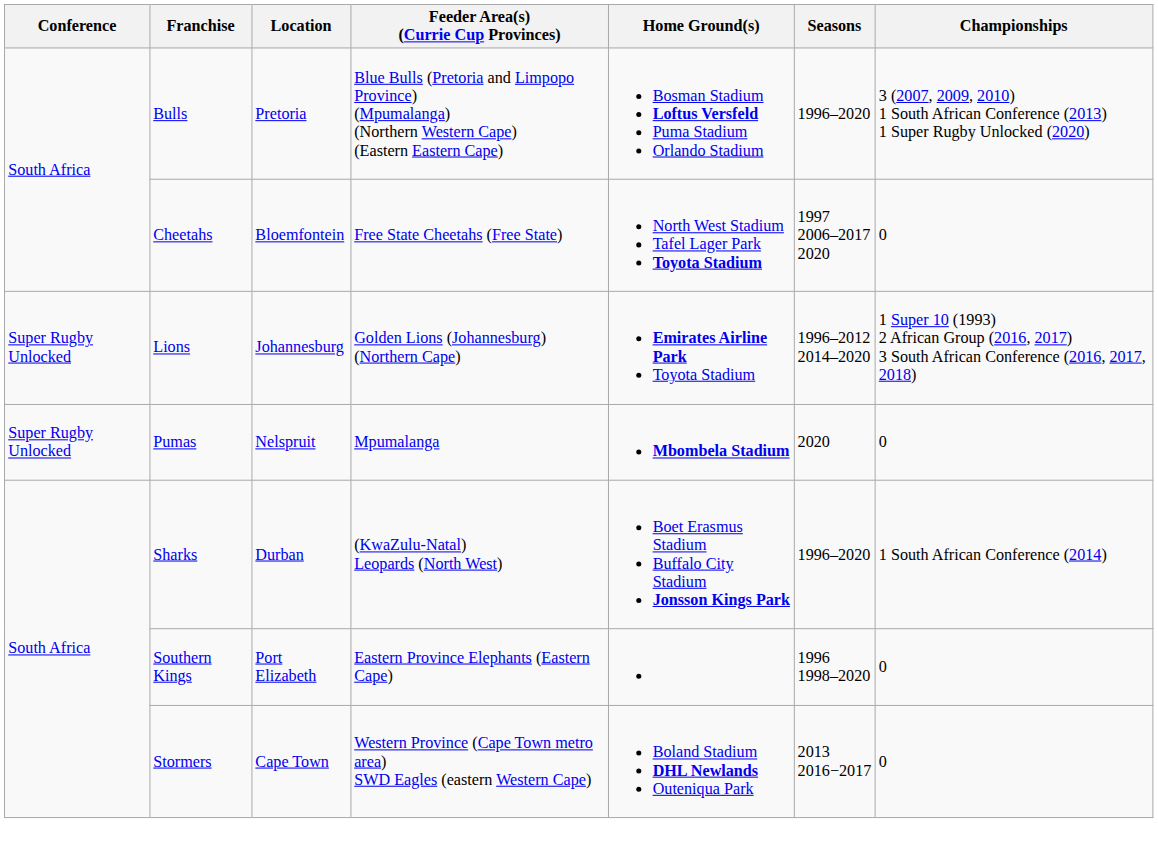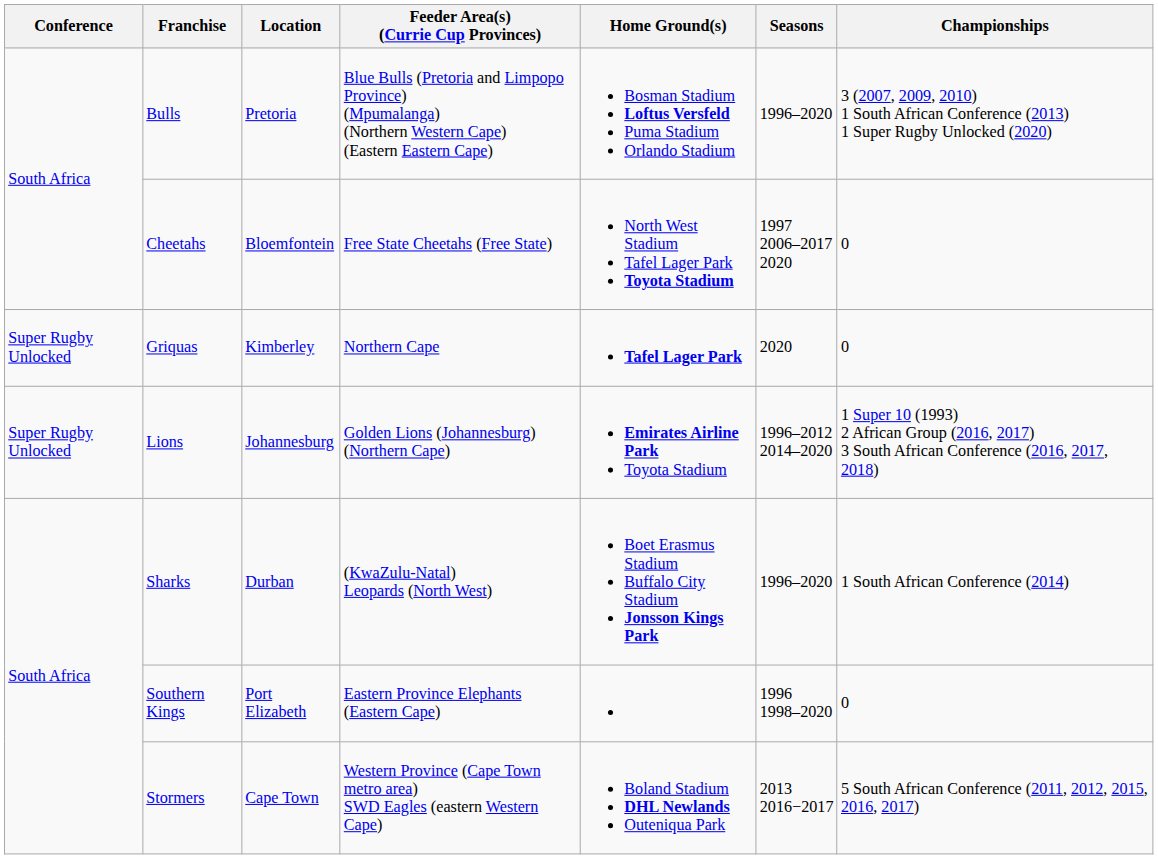 <table class="wikitable sortable" style="width:90%;">
 <tr>
 <th>Conference</th>
 <th>Franchise</th>
 <th>Location</th>
 <th>Feeder Area(s)<br>(<a href='#'>Currie Cup</a> Provinces)</th>
 <th>Home Ground(s)</th>
 <th>Seasons</th>
 <th>Championships</th>
 </tr>
 <tr>
 <td rowspan="2"><a href='#'>South Africa</a></td>
 <td><a href='#'>Bulls</a></td>
 <td><a href='#'>Pretoria</a></td>
 <td><a href='#'>Blue Bulls</a> (<a href='#'>Pretoria</a> and <a href='#'>Limpopo Province</a>) <br>  (<a href='#'>Mpumalanga</a>) <br>  (Northern <a href='#'>Western Cape</a>) <br>  (Eastern <a href='#'>Eastern Cape</a>)</td>
 <td><br><ul><li><a href='#'>Bosman Stadium</a></li><li><strong><a href='#'>Loftus Versfeld</a></strong></li><li><a href='#'>Puma Stadium</a></li><li><a href='#'>Orlando Stadium</a></li></ul></td>
 <td>1996–2020</td>
 <td>3 (<a href='#'>2007</a>, <a href='#'>2009</a>, <a href='#'>2010</a>)<br>1 South African Conference (<a href='#'>2013</a>)<br>1 Super Rugby Unlocked (<a href='#'>2020</a>)</td>
 </tr>
 <tr>
 <td><a href='#'>Cheetahs</a></td>
 <td><a href='#'>Bloemfontein</a></td>
 <td><a href='#'>Free State Cheetahs</a> (<a href='#'>Free State</a>)</td>
 <td><br><ul><li><a href='#'>North West Stadium</a></li><li><a href='#'>Tafel Lager Park</a></li><li><strong><a href='#'>Toyota Stadium</a></strong></li></ul></td>
 <td>1997<br>2006–2017<br>2020</td>
 <td>0</td>
 </tr>
 <tr>
 <td><a href='#'>Super Rugby Unlocked</a></td>
+<td><a href='#'>Griquas</a></td>
+<td><a href='#'>Kimberley</a></td>
+<td><a href='#'>Northern Cape</a></td>
+<td><br><ul><li><strong><a href='#'>Tafel Lager Park</a></strong></li></ul></td>
+<td>2020</td>
+<td>0</td>
+</tr>
+<tr>
+<td><a href='#'>Super Rugby Unlocked</a></td>
 <td><a href='#'>Lions</a></td>
 <td><a href='#'>Johannesburg</a></td>
 <td><a href='#'>Golden Lions</a> (<a href='#'>Johannesburg</a>) <br>  (<a href='#'>Northern Cape</a>)</td>
 <td><br><ul><li><strong><a href='#'>Emirates Airline Park</a></strong></li><li><a href='#'>Toyota Stadium</a></li></ul></td>
 <td>1996–2012<br>2014–2020</td>
 <td>1 <a href='#'>Super 10</a> (1993)<br> 2 African Group (<a href='#'>2016</a>, <a href='#'>2017</a>)<br>3 South African Conference (<a href='#'>2016</a>, <a href='#'>2017</a>, <a href='#'>2018</a>)</td>
-</tr>
-<tr>
-<td><a href='#'>Super Rugby Unlocked</a></td>
-<td><a href='#'>Pumas</a></td>
-<td><a href='#'>Nelspruit</a></td>
-<td><a href='#'>Mpumalanga</a></td>
-<td><br><ul><li><strong><a href='#'>Mbombela Stadium</a></strong></li></ul></td>
-<td>2020</td>
-<td>0</td>
 </tr>
 <tr>
 <td rowspan="3"><a href='#'>South Africa</a></td>
 <td><a href='#'>Sharks</a></td>
 <td><a href='#'>Durban</a></td>
 <td> (<a href='#'>KwaZulu-Natal</a>) <br> <a href='#'>Leopards</a> (<a href='#'>North West</a>)</td>
 <td><br><ul><li><a href='#'>Boet Erasmus Stadium</a></li><li><a href='#'>Buffalo City Stadium</a></li><li><strong><a href='#'>Jonsson Kings Park</a></strong></li></ul></td>
 <td>1996–2020</td>
 <td>1 South African Conference (<a href='#'>2014</a>)</td>
 </tr>
 <tr>
 <td><a href='#'>Southern Kings</a></td>
 <td><a href='#'>Port Elizabeth</a></td>
 <td><a href='#'>Eastern Province Elephants</a> (<a href='#'>Eastern Cape</a>)</td>
 <td><br><ul><li><strong></strong></li></ul></td>
 <td>1996<br>1998–2020</td>
 <td>0</td>
 </tr>
 <tr>
 <td><a href='#'>Stormers</a></td>
 <td><a href='#'>Cape Town</a></td>
 <td><a href='#'>Western Province</a> (<a href='#'>Cape Town metro area</a>) <br> <a href='#'>SWD Eagles</a> (eastern <a href='#'>Western Cape</a>)</td>
 <td><br><ul><li><a href='#'>Boland Stadium</a></li><li><strong><a href='#'>DHL Newlands</a></strong></li><li><a href='#'>Outeniqua Park</a></li></ul></td>
 <td>2013<br>2016−2017</td>
-<td>0</td>
+<td>5 South African Conference (<a href='#'>2011</a>, <a href='#'>2012</a>, <a href='#'>2015</a>, <a href='#'>2016</a>, <a href='#'>2017</a>)</td>
 </tr>
 </table>
